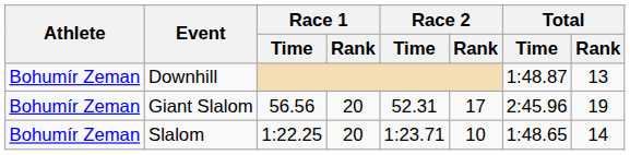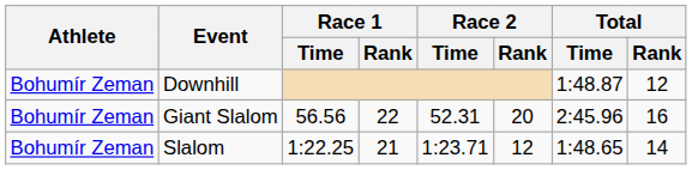 <table class="wikitable" style="font-size:90%">
 <tr>
 <th rowspan="2">Athlete</th>
 <th rowspan="2">Event</th>
 <th colspan="2">Race 1</th>
 <th colspan="2">Race 2</th>
 <th colspan="2">Total</th>
 </tr>
 <tr>
 <th>Time</th>
 <th>Rank</th>
 <th>Time</th>
 <th>Rank</th>
 <th>Time</th>
 <th>Rank</th>
 </tr>
 <tr>
 <td><a href='#'>Bohumír Zeman</a></td>
 <td>Downhill</td>
 <td colspan="4" bgcolor="wheat"></td>
 <td align="center">1:48.87</td>
-<td align="center">13</td>
+<td align="center">12</td>
 </tr>
 <tr>
 <td><a href='#'>Bohumír Zeman</a></td>
 <td>Giant Slalom</td>
 <td align="center">56.56</td>
+<td align="center">22</td>
+<td align="center">52.31</td>
 <td align="center">20</td>
-<td align="center">52.31</td>
-<td align="center">17</td>
 <td align="center">2:45.96</td>
-<td align="center">19</td>
+<td align="center">16</td>
 </tr>
 <tr>
 <td><a href='#'>Bohumír Zeman</a></td>
 <td>Slalom</td>
 <td align="center">1:22.25</td>
-<td align="center">20</td>
+<td align="center">21</td>
 <td align="center">1:23.71</td>
-<td align="center">10</td>
+<td align="center">12</td>
 <td align="center">1:48.65</td>
 <td align="center">14</td>
 </tr>
 </table>
